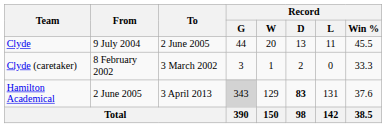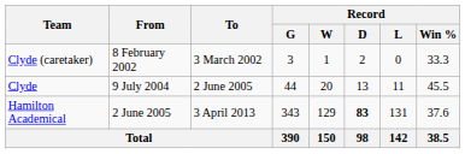 <table class="wikitable" style="text-align: center">
 <tr>
 <th rowspan=2! width=130>Team</th>
 <th rowspan=2! width=100>From</th>
 <th rowspan=2! width=100>To</th>
 <th colspan=5>Record</th>
 </tr>
 <tr>
 <th width=40>G</th>
 <th width=40>W</th>
 <th width=40>D</th>
 <th width=40>L</th>
 <th width=50>Win %</th>
 </tr>
 <tr>
+<td style="text-align: left;"><a href='#'>Clyde</a> (caretaker)</td>
+<td align=left>8 February 2002</td>
+<td align=left>3 March 2002</td>
+<td>3</td>
+<td>1</td>
+<td>2</td>
+<td>0</td>
+<td>33.3</td>
+</tr>
+<tr>
 <td style="text-align: left;"><a href='#'>Clyde</a></td>
 <td align=left>9 July 2004</td>
 <td align=left>2 June 2005</td>
 <td>44</td>
 <td>20</td>
 <td>13</td>
 <td>11</td>
 <td>45.5</td>
 </tr>
 <tr>
-<td style="text-align: left;"><a href='#'>Clyde</a> (caretaker)</td>
-<td align=left>8 February 2002</td>
-<td align=left>3 March 2002</td>
-<td>3</td>
-<td>1</td>
-<td>2</td>
-<td>0</td>
-<td>33.3</td>
-</tr>
-<tr>
 <td style="text-align: left;"><a href='#'>Hamilton Academical</a></td>
 <td align=left>2 June 2005</td>
 <td align=left>3 April 2013</td>
-<td style="background: lightgrey;">343</td>
+<td>343</td>
 <td>129</td>
 <td><strong>83</strong></td>
 <td>131</td>
 <td>37.6</td>
 </tr>
 <tr>
 <th colspan="3">Total</th>
 <th>390</th>
 <th>150</th>
 <th>98</th>
 <th>142</th>
 <th>38.5</th>
 </tr>
 </table>
